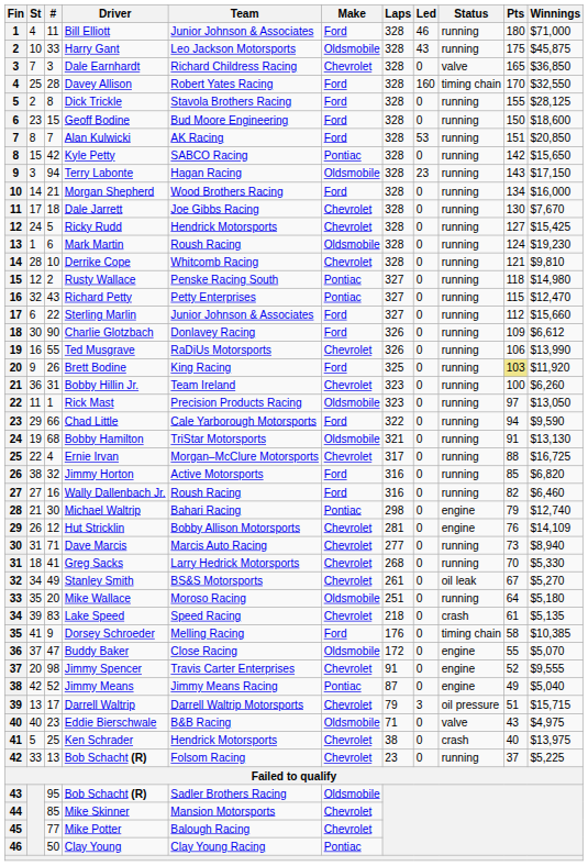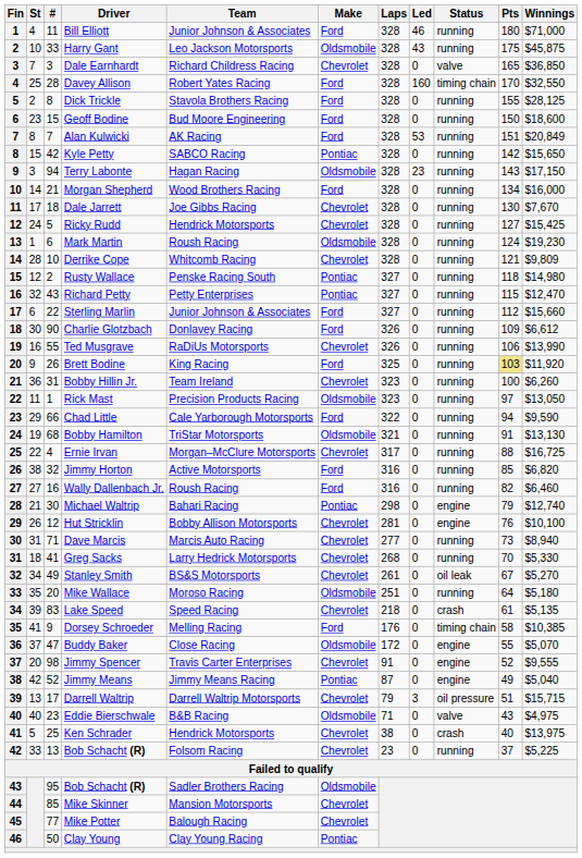 <table class="wikitable" style="font-size:95%">
 <tr>
 <th>Fin</th>
 <th>St</th>
 <th>#</th>
 <th>Driver</th>
 <th>Team</th>
 <th>Make</th>
 <th>Laps</th>
 <th>Led</th>
 <th>Status</th>
 <th>Pts</th>
 <th>Winnings</th>
 </tr>
 <tr>
 <th>1</th>
 <td>4</td>
 <td>11</td>
 <td><a href='#'>Bill Elliott</a></td>
 <td><a href='#'>Junior Johnson & Associates</a></td>
 <td><a href='#'>Ford</a></td>
 <td>328</td>
 <td>46</td>
 <td>running</td>
 <td>180</td>
 <td>$71,000</td>
 </tr>
 <tr>
 <th>2</th>
 <td>10</td>
 <td>33</td>
 <td><a href='#'>Harry Gant</a></td>
 <td><a href='#'>Leo Jackson Motorsports</a></td>
 <td><a href='#'>Oldsmobile</a></td>
 <td>328</td>
 <td>43</td>
 <td>running</td>
 <td>175</td>
 <td>$45,875</td>
 </tr>
 <tr>
 <th>3</th>
 <td>7</td>
 <td>3</td>
 <td><a href='#'>Dale Earnhardt</a></td>
 <td><a href='#'>Richard Childress Racing</a></td>
 <td><a href='#'>Chevrolet</a></td>
 <td>328</td>
 <td>0</td>
 <td>valve</td>
 <td>165</td>
 <td>$36,850</td>
 </tr>
 <tr>
 <th>4</th>
 <td>25</td>
 <td>28</td>
 <td><a href='#'>Davey Allison</a></td>
 <td><a href='#'>Robert Yates Racing</a></td>
 <td><a href='#'>Ford</a></td>
 <td>328</td>
 <td>160</td>
 <td>timing chain</td>
 <td>170</td>
 <td>$32,550</td>
 </tr>
 <tr>
 <th>5</th>
 <td>2</td>
 <td>8</td>
 <td><a href='#'>Dick Trickle</a></td>
 <td><a href='#'>Stavola Brothers Racing</a></td>
 <td><a href='#'>Ford</a></td>
 <td>328</td>
 <td>0</td>
 <td>running</td>
 <td>155</td>
 <td>$28,125</td>
 </tr>
 <tr>
 <th>6</th>
 <td>23</td>
 <td>15</td>
 <td><a href='#'>Geoff Bodine</a></td>
 <td><a href='#'>Bud Moore Engineering</a></td>
 <td><a href='#'>Ford</a></td>
 <td>328</td>
 <td>0</td>
 <td>running</td>
 <td>150</td>
 <td>$18,600</td>
 </tr>
 <tr>
 <th>7</th>
 <td>8</td>
 <td>7</td>
 <td><a href='#'>Alan Kulwicki</a></td>
 <td><a href='#'>AK Racing</a></td>
 <td><a href='#'>Ford</a></td>
 <td>328</td>
 <td>53</td>
 <td>running</td>
 <td>151</td>
-<td>$20,850</td>
+<td>$20,849</td>
 </tr>
 <tr>
 <th>8</th>
 <td>15</td>
 <td>42</td>
 <td><a href='#'>Kyle Petty</a></td>
 <td><a href='#'>SABCO Racing</a></td>
 <td><a href='#'>Pontiac</a></td>
 <td>328</td>
 <td>0</td>
 <td>running</td>
 <td>142</td>
 <td>$15,650</td>
 </tr>
 <tr>
 <th>9</th>
 <td>3</td>
 <td>94</td>
 <td><a href='#'>Terry Labonte</a></td>
 <td><a href='#'>Hagan Racing</a></td>
 <td><a href='#'>Oldsmobile</a></td>
 <td>328</td>
 <td>23</td>
 <td>running</td>
 <td>143</td>
 <td>$17,150</td>
 </tr>
 <tr>
 <th>10</th>
 <td>14</td>
 <td>21</td>
 <td><a href='#'>Morgan Shepherd</a></td>
 <td><a href='#'>Wood Brothers Racing</a></td>
 <td><a href='#'>Ford</a></td>
 <td>328</td>
 <td>0</td>
 <td>running</td>
 <td>134</td>
 <td>$16,000</td>
 </tr>
 <tr>
 <th>11</th>
 <td>17</td>
 <td>18</td>
 <td><a href='#'>Dale Jarrett</a></td>
 <td><a href='#'>Joe Gibbs Racing</a></td>
 <td><a href='#'>Chevrolet</a></td>
 <td>328</td>
 <td>0</td>
 <td>running</td>
 <td>130</td>
 <td>$7,670</td>
 </tr>
 <tr>
 <th>12</th>
 <td>24</td>
 <td>5</td>
 <td><a href='#'>Ricky Rudd</a></td>
 <td><a href='#'>Hendrick Motorsports</a></td>
 <td><a href='#'>Chevrolet</a></td>
 <td>328</td>
 <td>0</td>
 <td>running</td>
 <td>127</td>
 <td>$15,425</td>
 </tr>
 <tr>
 <th>13</th>
 <td>1</td>
 <td>6</td>
 <td><a href='#'>Mark Martin</a></td>
 <td><a href='#'>Roush Racing</a></td>
 <td><a href='#'>Oldsmobile</a></td>
 <td>328</td>
 <td>0</td>
 <td>running</td>
 <td>124</td>
 <td>$19,230</td>
 </tr>
 <tr>
 <th>14</th>
 <td>28</td>
 <td>10</td>
 <td><a href='#'>Derrike Cope</a></td>
 <td><a href='#'>Whitcomb Racing</a></td>
 <td><a href='#'>Chevrolet</a></td>
 <td>328</td>
 <td>0</td>
 <td>running</td>
 <td>121</td>
-<td>$9,810</td>
+<td>$9,809</td>
 </tr>
 <tr>
 <th>15</th>
 <td>12</td>
 <td>2</td>
 <td><a href='#'>Rusty Wallace</a></td>
 <td><a href='#'>Penske Racing South</a></td>
 <td><a href='#'>Pontiac</a></td>
 <td>327</td>
 <td>0</td>
 <td>running</td>
 <td>118</td>
 <td>$14,980</td>
 </tr>
 <tr>
 <th>16</th>
 <td>32</td>
 <td>43</td>
 <td><a href='#'>Richard Petty</a></td>
 <td><a href='#'>Petty Enterprises</a></td>
 <td><a href='#'>Pontiac</a></td>
 <td>327</td>
 <td>0</td>
 <td>running</td>
 <td>115</td>
 <td>$12,470</td>
 </tr>
 <tr>
 <th>17</th>
 <td>6</td>
 <td>22</td>
 <td><a href='#'>Sterling Marlin</a></td>
 <td><a href='#'>Junior Johnson & Associates</a></td>
 <td><a href='#'>Ford</a></td>
 <td>327</td>
 <td>0</td>
 <td>running</td>
 <td>112</td>
 <td>$15,660</td>
 </tr>
 <tr>
 <th>18</th>
 <td>30</td>
 <td>90</td>
 <td><a href='#'>Charlie Glotzbach</a></td>
 <td><a href='#'>Donlavey Racing</a></td>
 <td><a href='#'>Ford</a></td>
 <td>326</td>
 <td>0</td>
 <td>running</td>
 <td>109</td>
 <td>$6,612</td>
 </tr>
 <tr>
 <th>19</th>
 <td>16</td>
 <td>55</td>
 <td><a href='#'>Ted Musgrave</a></td>
 <td><a href='#'>RaDiUs Motorsports</a></td>
 <td><a href='#'>Chevrolet</a></td>
 <td>326</td>
 <td>0</td>
 <td>running</td>
 <td>106</td>
 <td>$13,990</td>
 </tr>
 <tr>
 <th>20</th>
 <td>9</td>
 <td>26</td>
 <td><a href='#'>Brett Bodine</a></td>
 <td><a href='#'>King Racing</a></td>
 <td><a href='#'>Ford</a></td>
 <td>325</td>
 <td>0</td>
 <td>running</td>
 <td style="background: khaki;">103</td>
 <td>$11,920</td>
 </tr>
 <tr>
 <th>21</th>
 <td>36</td>
 <td>31</td>
 <td><a href='#'>Bobby Hillin Jr.</a></td>
 <td><a href='#'>Team Ireland</a></td>
 <td><a href='#'>Chevrolet</a></td>
 <td>323</td>
 <td>0</td>
 <td>running</td>
 <td>100</td>
 <td>$6,260</td>
 </tr>
 <tr>
 <th>22</th>
 <td>11</td>
 <td>1</td>
 <td><a href='#'>Rick Mast</a></td>
 <td><a href='#'>Precision Products Racing</a></td>
 <td><a href='#'>Oldsmobile</a></td>
 <td>323</td>
 <td>0</td>
 <td>running</td>
 <td>97</td>
 <td>$13,050</td>
 </tr>
 <tr>
 <th>23</th>
 <td>29</td>
 <td>66</td>
 <td><a href='#'>Chad Little</a></td>
 <td><a href='#'>Cale Yarborough Motorsports</a></td>
 <td><a href='#'>Ford</a></td>
 <td>322</td>
 <td>0</td>
 <td>running</td>
 <td>94</td>
 <td>$9,590</td>
 </tr>
 <tr>
 <th>24</th>
 <td>19</td>
 <td>68</td>
 <td><a href='#'>Bobby Hamilton</a></td>
 <td><a href='#'>TriStar Motorsports</a></td>
 <td><a href='#'>Oldsmobile</a></td>
 <td>321</td>
 <td>0</td>
 <td>running</td>
 <td>91</td>
 <td>$13,130</td>
 </tr>
 <tr>
 <th>25</th>
 <td>22</td>
 <td>4</td>
 <td><a href='#'>Ernie Irvan</a></td>
 <td><a href='#'>Morgan–McClure Motorsports</a></td>
 <td><a href='#'>Chevrolet</a></td>
 <td>317</td>
 <td>0</td>
 <td>running</td>
 <td>88</td>
 <td>$16,725</td>
 </tr>
 <tr>
 <th>26</th>
 <td>38</td>
 <td>32</td>
 <td><a href='#'>Jimmy Horton</a></td>
 <td><a href='#'>Active Motorsports</a></td>
 <td><a href='#'>Ford</a></td>
 <td>316</td>
 <td>0</td>
 <td>running</td>
 <td>85</td>
 <td>$6,820</td>
 </tr>
 <tr>
 <th>27</th>
 <td>27</td>
 <td>16</td>
 <td><a href='#'>Wally Dallenbach Jr.</a></td>
 <td><a href='#'>Roush Racing</a></td>
 <td><a href='#'>Ford</a></td>
 <td>316</td>
 <td>0</td>
 <td>running</td>
 <td>82</td>
 <td>$6,460</td>
 </tr>
 <tr>
 <th>28</th>
 <td>21</td>
 <td>30</td>
 <td><a href='#'>Michael Waltrip</a></td>
 <td><a href='#'>Bahari Racing</a></td>
 <td><a href='#'>Pontiac</a></td>
 <td>298</td>
 <td>0</td>
 <td>engine</td>
 <td>79</td>
 <td>$12,740</td>
 </tr>
 <tr>
 <th>29</th>
 <td>26</td>
 <td>12</td>
 <td><a href='#'>Hut Stricklin</a></td>
 <td><a href='#'>Bobby Allison Motorsports</a></td>
 <td><a href='#'>Chevrolet</a></td>
 <td>281</td>
 <td>0</td>
 <td>engine</td>
 <td>76</td>
-<td>$14,109</td>
+<td>$10,100</td>
 </tr>
 <tr>
 <th>30</th>
 <td>31</td>
 <td>71</td>
 <td><a href='#'>Dave Marcis</a></td>
 <td><a href='#'>Marcis Auto Racing</a></td>
 <td><a href='#'>Chevrolet</a></td>
 <td>277</td>
 <td>0</td>
 <td>running</td>
 <td>73</td>
 <td>$8,940</td>
 </tr>
 <tr>
 <th>31</th>
 <td>18</td>
 <td>41</td>
 <td><a href='#'>Greg Sacks</a></td>
 <td><a href='#'>Larry Hedrick Motorsports</a></td>
 <td><a href='#'>Chevrolet</a></td>
 <td>268</td>
 <td>0</td>
 <td>running</td>
 <td>70</td>
 <td>$5,330</td>
 </tr>
 <tr>
 <th>32</th>
 <td>34</td>
 <td>49</td>
 <td><a href='#'>Stanley Smith</a></td>
 <td><a href='#'>BS&S Motorsports</a></td>
 <td><a href='#'>Chevrolet</a></td>
 <td>261</td>
 <td>0</td>
 <td>oil leak</td>
 <td>67</td>
 <td>$5,270</td>
 </tr>
 <tr>
 <th>33</th>
 <td>35</td>
 <td>20</td>
 <td><a href='#'>Mike Wallace</a></td>
 <td><a href='#'>Moroso Racing</a></td>
 <td><a href='#'>Oldsmobile</a></td>
 <td>251</td>
 <td>0</td>
 <td>running</td>
 <td>64</td>
 <td>$5,180</td>
 </tr>
 <tr>
 <th>34</th>
 <td>39</td>
 <td>83</td>
 <td><a href='#'>Lake Speed</a></td>
 <td><a href='#'>Speed Racing</a></td>
 <td><a href='#'>Chevrolet</a></td>
 <td>218</td>
 <td>0</td>
 <td>crash</td>
 <td>61</td>
 <td>$5,135</td>
 </tr>
 <tr>
 <th>35</th>
 <td>41</td>
 <td>9</td>
 <td><a href='#'>Dorsey Schroeder</a></td>
 <td><a href='#'>Melling Racing</a></td>
 <td><a href='#'>Ford</a></td>
 <td>176</td>
 <td>0</td>
 <td>timing chain</td>
 <td>58</td>
 <td>$10,385</td>
 </tr>
 <tr>
 <th>36</th>
 <td>37</td>
 <td>47</td>
 <td><a href='#'>Buddy Baker</a></td>
 <td><a href='#'>Close Racing</a></td>
 <td><a href='#'>Oldsmobile</a></td>
 <td>172</td>
 <td>0</td>
 <td>engine</td>
 <td>55</td>
 <td>$5,070</td>
 </tr>
 <tr>
 <th>37</th>
 <td>20</td>
 <td>98</td>
 <td><a href='#'>Jimmy Spencer</a></td>
 <td><a href='#'>Travis Carter Enterprises</a></td>
 <td><a href='#'>Chevrolet</a></td>
 <td>91</td>
 <td>0</td>
 <td>engine</td>
 <td>52</td>
 <td>$9,555</td>
 </tr>
 <tr>
 <th>38</th>
 <td>42</td>
 <td>52</td>
 <td><a href='#'>Jimmy Means</a></td>
 <td><a href='#'>Jimmy Means Racing</a></td>
 <td><a href='#'>Pontiac</a></td>
 <td>87</td>
 <td>0</td>
 <td>engine</td>
 <td>49</td>
 <td>$5,040</td>
 </tr>
 <tr>
 <th>39</th>
 <td>13</td>
 <td>17</td>
 <td><a href='#'>Darrell Waltrip</a></td>
 <td><a href='#'>Darrell Waltrip Motorsports</a></td>
 <td><a href='#'>Chevrolet</a></td>
 <td>79</td>
 <td>3</td>
 <td>oil pressure</td>
 <td>51</td>
 <td>$15,715</td>
 </tr>
 <tr>
 <th>40</th>
 <td>40</td>
 <td>23</td>
 <td><a href='#'>Eddie Bierschwale</a></td>
 <td><a href='#'>B&B Racing</a></td>
 <td><a href='#'>Oldsmobile</a></td>
 <td>71</td>
 <td>0</td>
 <td>valve</td>
 <td>43</td>
 <td>$4,975</td>
 </tr>
 <tr>
 <th>41</th>
 <td>5</td>
 <td>25</td>
 <td><a href='#'>Ken Schrader</a></td>
 <td><a href='#'>Hendrick Motorsports</a></td>
 <td><a href='#'>Chevrolet</a></td>
 <td>38</td>
 <td>0</td>
 <td>crash</td>
 <td>40</td>
 <td>$13,975</td>
 </tr>
 <tr>
 <th>42</th>
 <td>33</td>
 <td>13</td>
 <td><a href='#'>Bob Schacht</a> <strong>(R)</strong></td>
 <td><a href='#'>Folsom Racing</a></td>
 <td><a href='#'>Chevrolet</a></td>
 <td>23</td>
 <td>0</td>
 <td>running</td>
 <td>37</td>
 <td>$5,225</td>
 </tr>
 <tr>
 <th colspan="11">Failed to qualify</th>
 </tr>
 <tr>
 <th>43</th>
 <th rowspan="4"></th>
 <td>95</td>
 <td><a href='#'>Bob Schacht</a> <strong>(R)</strong></td>
 <td><a href='#'>Sadler Brothers Racing</a></td>
 <td><a href='#'>Oldsmobile</a></td>
 <th colspan="5" rowspan="4"></th>
 </tr>
 <tr>
 <th>44</th>
 <td>85</td>
 <td><a href='#'>Mike Skinner</a></td>
 <td><a href='#'>Mansion Motorsports</a></td>
 <td><a href='#'>Chevrolet</a></td>
 </tr>
 <tr>
 <th>45</th>
 <td>77</td>
 <td><a href='#'>Mike Potter</a></td>
 <td><a href='#'>Balough Racing</a></td>
 <td><a href='#'>Chevrolet</a></td>
 </tr>
 <tr>
 <th>46</th>
 <td>50</td>
 <td><a href='#'>Clay Young</a></td>
 <td><a href='#'>Clay Young Racing</a></td>
 <td><a href='#'>Pontiac</a></td>
 </tr>
 <tr>
 <th colspan="11"></th>
 </tr>
 </table>
